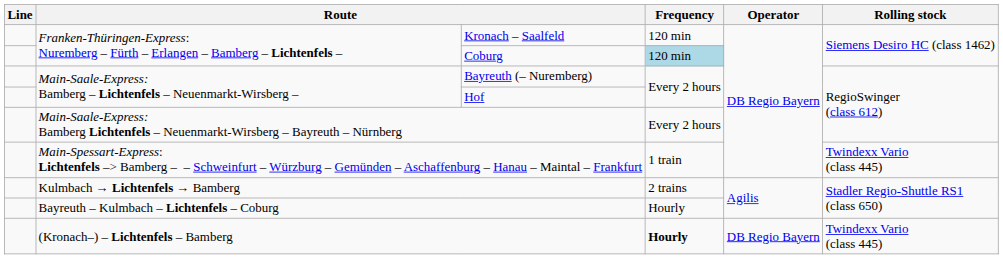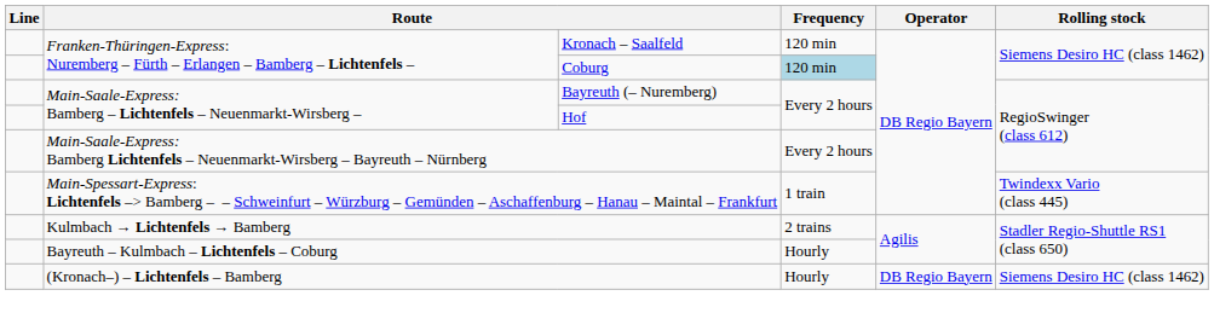 <table class="wikitable">
 <tr>
 <th>Line</th>
 <th colspan="2">Route</th>
 <th>Frequency</th>
 <th>Operator</th>
 <th>Rolling stock</th>
 </tr>
 <tr>
 <td></td>
 <td rowspan="2"><em>Franken-Thüringen-Express</em>:<br><a href='#'>Nuremberg</a> – <a href='#'>Fürth</a> – <a href='#'>Erlangen</a> – <a href='#'>Bamberg</a> – <strong>Lichtenfels</strong> –</td>
 <td><a href='#'>Kronach</a> – <a href='#'>Saalfeld</a></td>
 <td>120 min</td>
 <td rowspan="6"><a href='#'>DB Regio Bayern</a></td>
 <td rowspan="2"><a href='#'>Siemens Desiro HC</a> (class 1462)</td>
 </tr>
 <tr>
 <td></td>
 <td><a href='#'>Coburg</a></td>
 <td style="background: lightblue;">120 min</td>
 </tr>
 <tr>
 <td></td>
 <td rowspan="2"><em>Main-Saale-Express:</em><br>Bamberg – <strong>Lichtenfels</strong> – Neuenmarkt-Wirsberg –</td>
 <td><a href='#'>Bayreuth</a> (– Nuremberg)</td>
 <td rowspan="2">Every 2 hours</td>
 <td rowspan="3">RegioSwinger<br>(<a href='#'>class 612</a>)</td>
 </tr>
 <tr>
 <td></td>
 <td><a href='#'>Hof</a></td>
 </tr>
 <tr>
 <td></td>
 <td colspan="2"><em>Main-Saale-Express:</em><br>Bamberg <strong>Lichtenfels</strong> – Neuenmarkt-Wirsberg – Bayreuth – Nürnberg</td>
 <td>Every 2 hours</td>
 </tr>
 <tr>
 <td></td>
 <td colspan="2"><em>Main-Spessart-Express</em>:<br><strong>Lichtenfels</strong> –> Bamberg –  – <a href='#'>Schweinfurt</a> – <a href='#'>Würzburg</a> – <a href='#'>Gemünden</a> – <a href='#'>Aschaffenburg</a> – <a href='#'>Hanau</a> – Maintal – <a href='#'>Frankfurt</a></td>
 <td>1 train</td>
 <td><a href='#'>Twindexx Vario</a><br>(class 445)</td>
 </tr>
 <tr>
 <td></td>
 <td colspan="2">Kulmbach → <strong>Lichtenfels</strong> → Bamberg</td>
 <td>2 trains</td>
 <td rowspan="2"><a href='#'>Agilis</a></td>
 <td rowspan="2"><a href='#'>Stadler Regio-Shuttle RS1</a><br>(class 650)</td>
 </tr>
 <tr>
 <td></td>
 <td colspan="2">Bayreuth – Kulmbach – <strong>Lichtenfels</strong> – Coburg</td>
 <td>Hourly</td>
 </tr>
 <tr>
 <td></td>
 <td colspan="2">(Kronach–) – <strong>Lichtenfels</strong> – Bamberg</td>
-<td><strong>Hourly</strong></td>
+<td>Hourly</td>
 <td><a href='#'>DB Regio Bayern</a></td>
-<td><a href='#'>Twindexx Vario</a><br>(class 445)</td>
+<td><a href='#'>Siemens Desiro HC</a> (class 1462)</td>
 </tr>
 </table>
